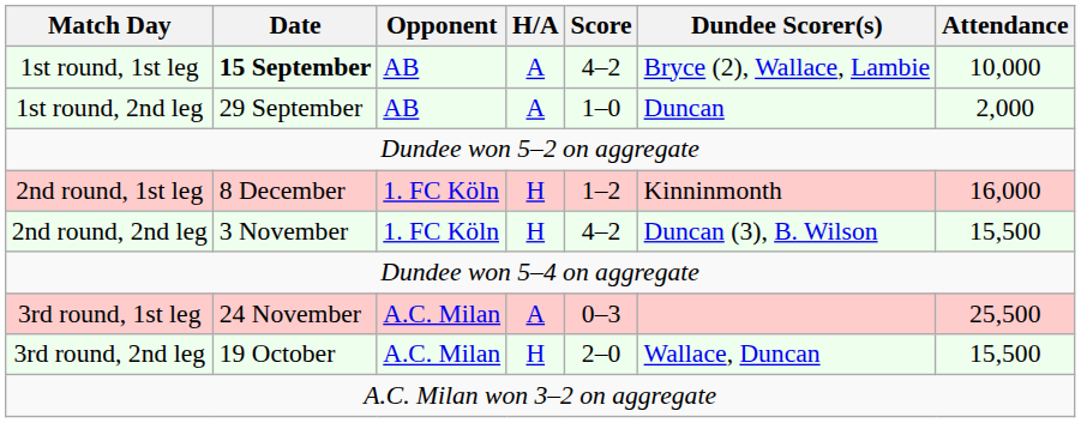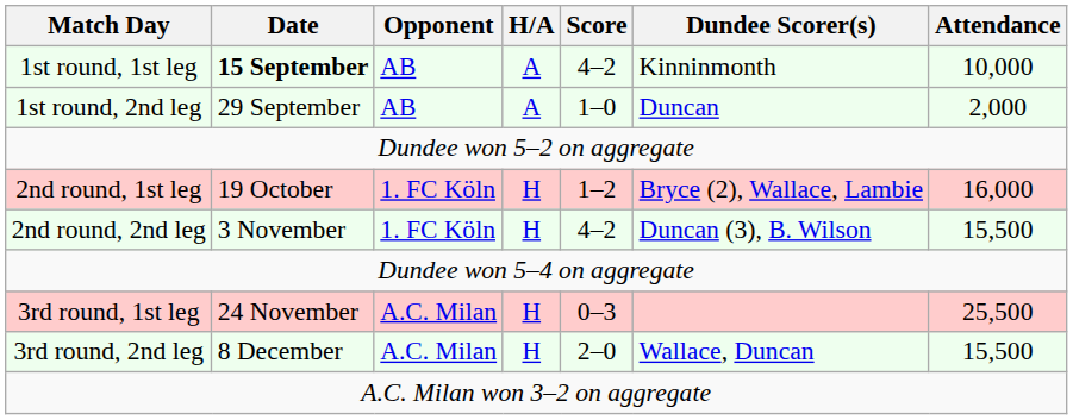 <table class="wikitable" style="text-align:center">
 <tr>
 <th>Match Day</th>
 <th>Date</th>
 <th>Opponent</th>
 <th>H/A</th>
 <th>Score</th>
 <th>Dundee Scorer(s)</th>
 <th>Attendance</th>
 </tr>
 <tr bgcolor="#EEFFEE">
 <td>1st round, 1st leg</td>
 <td align="left"><strong>15 September</strong></td>
 <td align="left"> <a href='#'>AB</a></td>
 <td><a href='#'>A</a></td>
 <td>4–2</td>
-<td align="left"><a href='#'>Bryce</a> (2), <a href='#'>Wallace</a>, <a href='#'>Lambie</a></td>
+<td align="left">Kinninmonth</td>
 <td>10,000</td>
 </tr>
 <tr bgcolor="#EEFFEE">
 <td>1st round, 2nd leg</td>
 <td align="left">29 September</td>
 <td align="left"> <a href='#'>AB</a></td>
 <td><a href='#'>A</a></td>
 <td>1–0</td>
 <td align="left"><a href='#'>Duncan</a></td>
 <td>2,000</td>
 </tr>
 <tr>
 <td colspan="7"><em>Dundee won 5–2 on aggregate</em></td>
 </tr>
 <tr bgcolor="#FFCCCC">
 <td>2nd round, 1st leg</td>
-<td align="left">8 December</td>
+<td align="left">19 October</td>
 <td align="left"> <a href='#'>1. FC Köln</a></td>
 <td><a href='#'>H</a></td>
 <td>1–2</td>
-<td align="left">Kinninmonth</td>
+<td align="left"><a href='#'>Bryce</a> (2), <a href='#'>Wallace</a>, <a href='#'>Lambie</a></td>
 <td>16,000</td>
 </tr>
 <tr bgcolor="#EEFFEE">
 <td>2nd round, 2nd leg</td>
 <td align="left">3 November</td>
 <td align="left"> <a href='#'>1. FC Köln</a></td>
 <td><a href='#'>H</a></td>
 <td>4–2</td>
 <td align="left"><a href='#'>Duncan</a> (3), <a href='#'>B. Wilson</a></td>
 <td>15,500</td>
 </tr>
 <tr>
 <td colspan="7"><em>Dundee won 5–4 on aggregate</em></td>
 </tr>
 <tr bgcolor="#FFCCCC">
 <td>3rd round, 1st leg</td>
 <td align="left">24 November</td>
 <td align="left"> <a href='#'>A.C. Milan</a></td>
-<td><a href='#'>A</a></td>
+<td><a href='#'>H</a></td>
 <td>0–3</td>
 <td align="left"></td>
 <td>25,500</td>
 </tr>
 <tr bgcolor="#EEFFEE">
 <td>3rd round, 2nd leg</td>
-<td align="left">19 October</td>
+<td align="left">8 December</td>
 <td align="left"> <a href='#'>A.C. Milan</a></td>
 <td><a href='#'>H</a></td>
 <td>2–0</td>
 <td align="left"><a href='#'>Wallace</a>, <a href='#'>Duncan</a></td>
 <td>15,500</td>
 </tr>
 <tr>
 <td colspan="7"><em>A.C. Milan won 3–2 on aggregate</em></td>
 </tr>
 </table>
